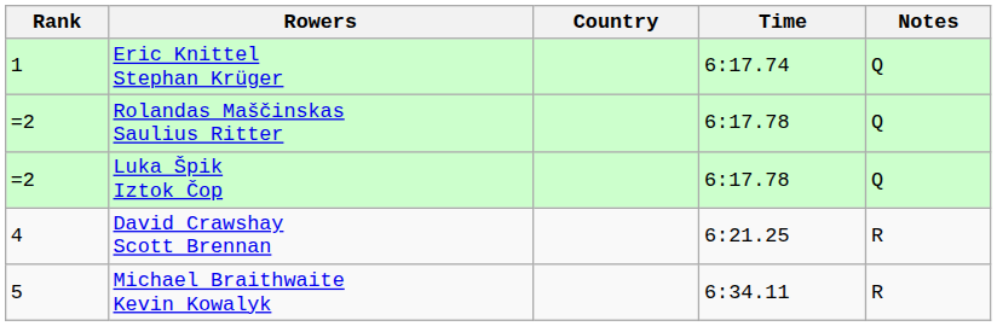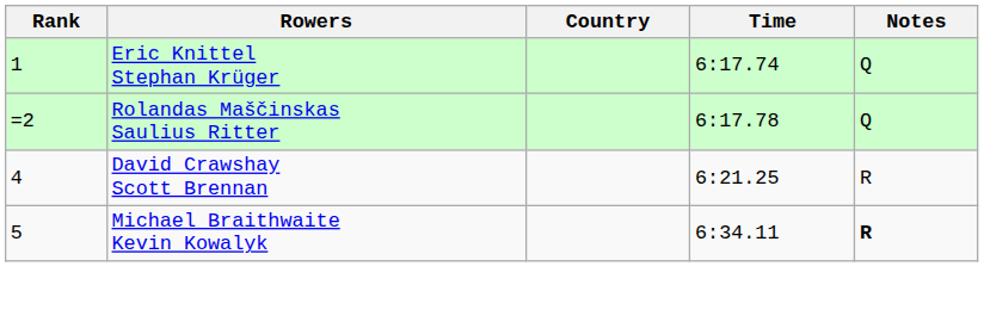 <table class="wikitable sortable" width=50%>
 <tr>
 <th>Rank</th>
 <th>Rowers</th>
 <th>Country</th>
 <th>Time</th>
 <th>Notes</th>
 </tr>
 <tr bgcolor=ccffcc>
 <td>1</td>
 <td><a href='#'>Eric Knittel</a><br><a href='#'>Stephan Krüger</a></td>
 <td></td>
 <td>6:17.74</td>
 <td>Q</td>
 </tr>
 <tr bgcolor=ccffcc>
 <td>=2</td>
 <td><a href='#'>Rolandas Maščinskas</a><br><a href='#'>Saulius Ritter</a></td>
 <td></td>
 <td>6:17.78</td>
 <td>Q</td>
 </tr>
-<tr bgcolor=ccffcc>
-<td>=2</td>
-<td><a href='#'>Luka Špik</a><br><a href='#'>Iztok Čop</a></td>
-<td></td>
-<td>6:17.78</td>
-<td>Q</td>
-</tr>
 <tr>
 <td>4</td>
 <td><a href='#'>David Crawshay</a><br><a href='#'>Scott Brennan</a></td>
 <td></td>
 <td>6:21.25</td>
 <td>R</td>
 </tr>
 <tr>
 <td>5</td>
 <td><a href='#'>Michael Braithwaite</a><br><a href='#'>Kevin Kowalyk</a></td>
 <td></td>
 <td>6:34.11</td>
-<td>R</td>
+<td><strong>R</strong></td>
 </tr>
 </table>
